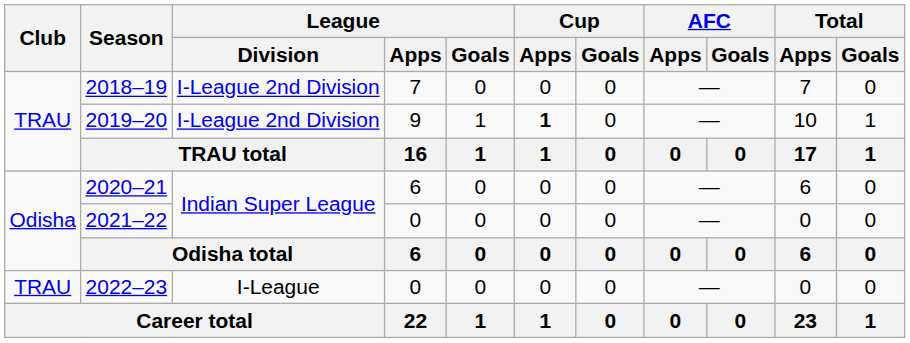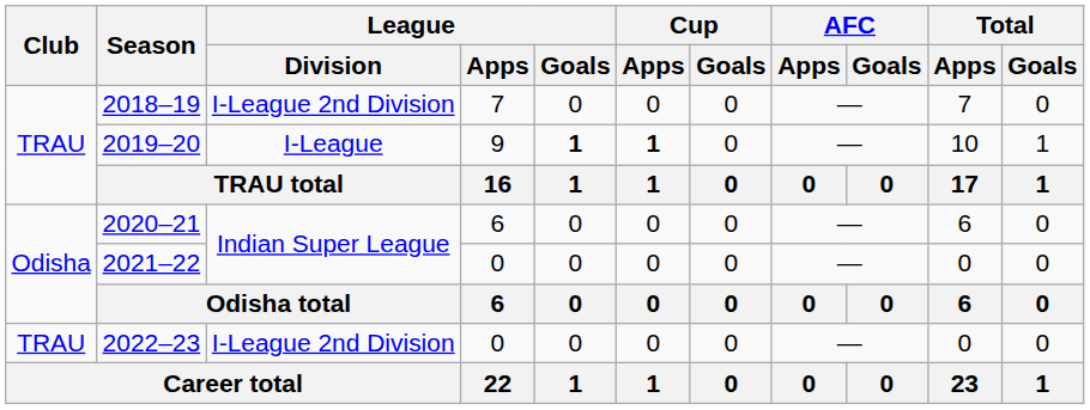 <table class=wikitable style=text-align:center>
 <tr>
 <th rowspan="2">Club</th>
 <th rowspan="2">Season</th>
 <th colspan="3">League</th>
 <th colspan="2">Cup</th>
 <th colspan="2"><a href='#'>AFC</a></th>
 <th colspan="2">Total</th>
 </tr>
 <tr>
 <th>Division</th>
 <th>Apps</th>
 <th>Goals</th>
 <th>Apps</th>
 <th>Goals</th>
 <th>Apps</th>
 <th>Goals</th>
 <th>Apps</th>
 <th>Goals</th>
 </tr>
 <tr>
 <td rowspan="3"><a href='#'>TRAU</a></td>
 <td><a href='#'>2018–19</a></td>
 <td rowspan="1"><a href='#'>I-League 2nd Division</a></td>
 <td>7</td>
 <td>0</td>
 <td>0</td>
 <td>0</td>
 <td colspan="2">—</td>
 <td>7</td>
 <td>0</td>
 </tr>
 <tr>
 <td><a href='#'>2019–20</a></td>
-<td rowspan="1"><a href='#'>I-League 2nd Division</a></td>
+<td rowspan="1"><a href='#'>I-League</a></td>
 <td>9</td>
-<td>1</td>
+<td><strong>1</strong></td>
 <td><strong>1</strong></td>
 <td>0</td>
 <td colspan="2">—</td>
 <td>10</td>
 <td>1</td>
 </tr>
 <tr>
 <th colspan="2">TRAU total</th>
 <th>16</th>
 <th>1</th>
 <th>1</th>
 <th>0</th>
 <th>0</th>
 <th>0</th>
 <th>17</th>
 <th>1</th>
 </tr>
 <tr>
 <td rowspan="3"><a href='#'>Odisha</a></td>
 <td><a href='#'>2020–21</a></td>
 <td rowspan="2"><a href='#'>Indian Super League</a></td>
 <td>6</td>
 <td>0</td>
 <td>0</td>
 <td>0</td>
 <td colspan="2">—</td>
 <td>6</td>
 <td>0</td>
 </tr>
 <tr>
 <td><a href='#'>2021–22</a></td>
 <td>0</td>
 <td>0</td>
 <td>0</td>
 <td>0</td>
 <td colspan="2">—</td>
 <td>0</td>
 <td>0</td>
 </tr>
 <tr>
 <th colspan="2">Odisha total</th>
 <th>6</th>
 <th>0</th>
 <th>0</th>
 <th>0</th>
 <th>0</th>
 <th>0</th>
 <th>6</th>
 <th>0</th>
 </tr>
 <tr>
 <td rowspan="1"><a href='#'>TRAU</a></td>
 <td><a href='#'>2022–23</a></td>
-<td rowspan="1">I-League</td>
+<td rowspan="1"><a href='#'>I-League 2nd Division</a></td>
 <td>0</td>
 <td>0</td>
 <td>0</td>
 <td>0</td>
 <td colspan="2">—</td>
 <td>0</td>
 <td>0</td>
 </tr>
 <tr>
 <th colspan="3">Career total</th>
 <th>22</th>
 <th>1</th>
 <th>1</th>
 <th>0</th>
 <th>0</th>
 <th>0</th>
 <th>23</th>
 <th>1</th>
 </tr>
 </table>
